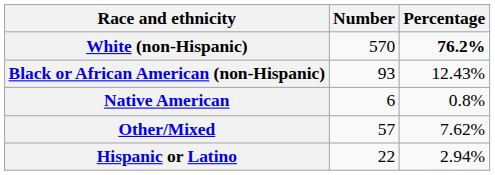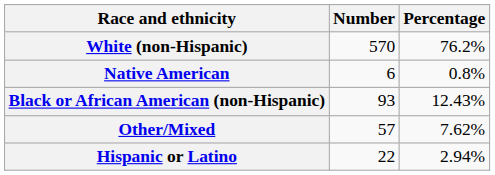 <table class="wikitable" style="text-align:right">
 <tr>
 <th scope="col">Race and ethnicity</th>
 <th scope="col">Number</th>
 <th scope="col">Percentage</th>
 </tr>
 <tr>
 <th scope="row"><a href='#'>White</a> (non-Hispanic)</th>
 <td>570</td>
-<td><strong>76.2%</strong></td>
+<td>76.2%</td>
+</tr>
+<tr>
+<th scope="row"><a href='#'>Native American</a></th>
+<td>6</td>
+<td>0.8%</td>
 </tr>
 <tr>
 <th scope="row"><a href='#'>Black or African American</a> (non-Hispanic)</th>
 <td>93</td>
 <td>12.43%</td>
-</tr>
-<tr>
-<th scope="row"><a href='#'>Native American</a></th>
-<td>6</td>
-<td>0.8%</td>
 </tr>
 <tr>
 <th scope="row"><a href='#'>Other/Mixed</a></th>
 <td>57</td>
 <td>7.62%</td>
 </tr>
 <tr>
 <th scope="row"><a href='#'>Hispanic</a> or <a href='#'>Latino</a></th>
 <td>22</td>
 <td>2.94%</td>
 </tr>
 </table>
